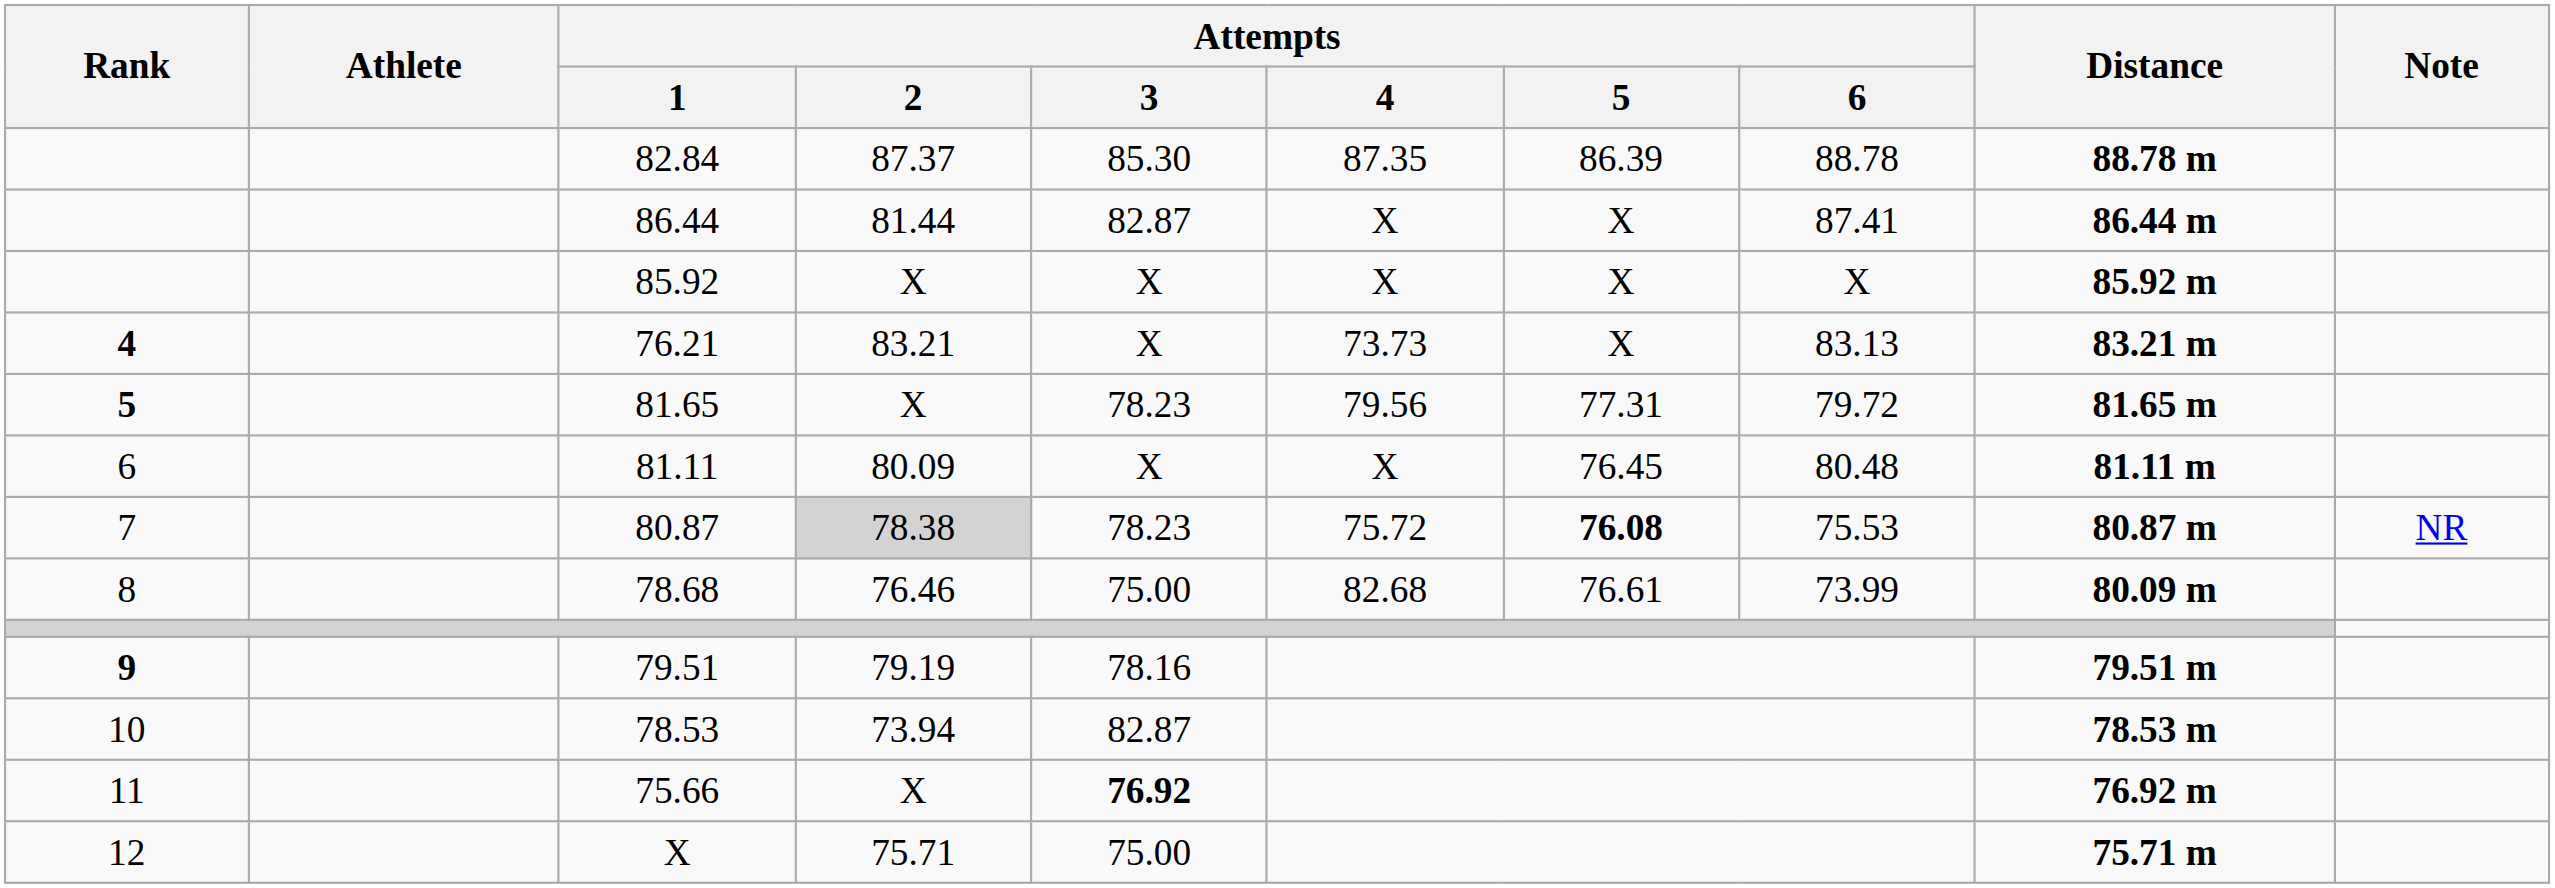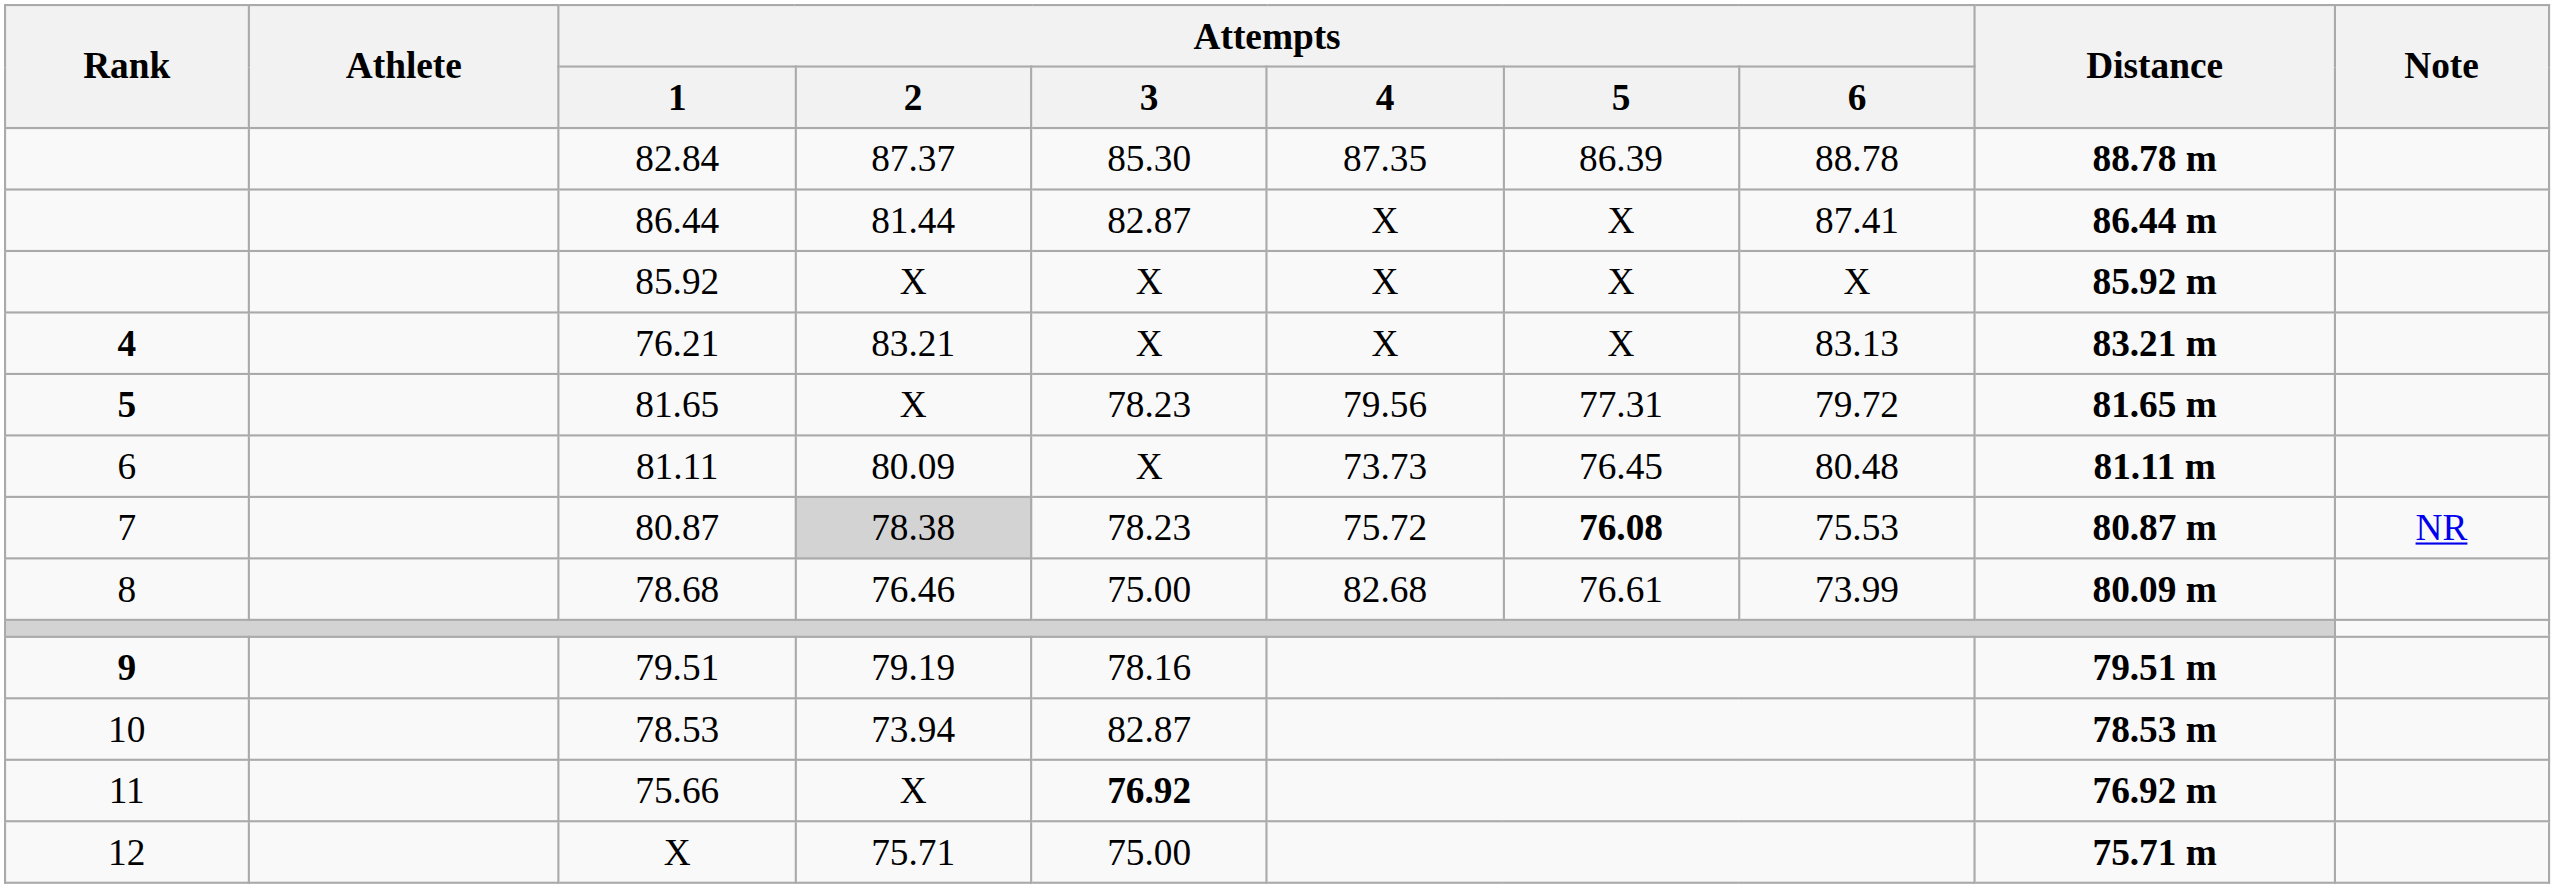 <table class="wikitable" style=" text-align:center; font-size:110%;" width="95%">
 <tr>
 <th rowspan="2">Rank</th>
 <th rowspan="2">Athlete</th>
 <th colspan="6">Attempts</th>
 <th rowspan="2">Distance</th>
 <th rowspan="2">Note</th>
 </tr>
 <tr>
 <th>1</th>
 <th>2</th>
 <th>3</th>
 <th>4</th>
 <th>5</th>
 <th>6</th>
 </tr>
 <tr>
 <td></td>
 <td align=left></td>
 <td>82.84</td>
 <td>87.37</td>
 <td>85.30</td>
 <td>87.35</td>
 <td>86.39</td>
 <td>88.78</td>
 <td><strong>88.78 m </strong></td>
 <td></td>
 </tr>
 <tr>
 <td></td>
 <td align=left></td>
 <td>86.44</td>
 <td>81.44</td>
 <td>82.87</td>
 <td>X</td>
 <td>X</td>
 <td>87.41</td>
 <td><strong>86.44 m </strong></td>
 <td></td>
 </tr>
 <tr>
 <td></td>
 <td align=left></td>
 <td>85.92</td>
 <td>X</td>
 <td>X</td>
 <td>X</td>
 <td>X</td>
 <td>X</td>
 <td><strong>85.92 m </strong></td>
 <td></td>
 </tr>
 <tr>
 <td><strong>4</strong></td>
 <td align=left></td>
 <td>76.21</td>
 <td>83.21</td>
 <td>X</td>
-<td>73.73</td>
+<td>X</td>
 <td>X</td>
 <td>83.13</td>
 <td><strong>83.21 m </strong></td>
 <td></td>
 </tr>
 <tr>
 <td><strong>5</strong></td>
 <td align=left></td>
 <td>81.65</td>
 <td>X</td>
 <td>78.23</td>
 <td>79.56</td>
 <td>77.31</td>
 <td>79.72</td>
 <td><strong>81.65 m </strong></td>
 <td></td>
 </tr>
 <tr>
 <td>6</td>
 <td align=left></td>
 <td>81.11</td>
 <td>80.09</td>
 <td>X</td>
-<td>X</td>
+<td>73.73</td>
 <td>76.45</td>
 <td>80.48</td>
 <td><strong>81.11 m </strong></td>
 <td></td>
 </tr>
 <tr>
 <td>7</td>
 <td align=left></td>
 <td>80.87</td>
 <td style="background: lightgrey;">78.38</td>
 <td>78.23</td>
 <td>75.72</td>
 <td><strong>76.08</strong></td>
 <td>75.53</td>
 <td><strong>80.87 m </strong></td>
 <td><a href='#'>NR</a></td>
 </tr>
 <tr>
 <td>8</td>
 <td align=left></td>
 <td>78.68</td>
 <td>76.46</td>
 <td>75.00</td>
 <td>82.68</td>
 <td>76.61</td>
 <td>73.99</td>
 <td><strong>80.09 m </strong></td>
 <td></td>
 </tr>
 <tr>
 <td colspan=9 bgcolor=lightgray></td>
 </tr>
 <tr>
 <td><strong>9</strong></td>
 <td align=left></td>
 <td>79.51</td>
 <td>79.19</td>
 <td>78.16</td>
 <td colspan=3></td>
 <td><strong>79.51 m </strong></td>
 <td></td>
 </tr>
 <tr>
 <td>10</td>
 <td align=left></td>
 <td>78.53</td>
 <td>73.94</td>
 <td>82.87</td>
 <td colspan=3></td>
 <td><strong>78.53 m  </strong></td>
 <td></td>
 </tr>
 <tr>
 <td>11</td>
 <td align=left></td>
 <td>75.66</td>
 <td>X</td>
 <td><strong>76.92</strong></td>
 <td colspan=3></td>
 <td><strong>76.92 m  </strong></td>
 <td></td>
 </tr>
 <tr>
 <td>12</td>
 <td align=left></td>
 <td>X</td>
 <td>75.71</td>
 <td>75.00</td>
 <td colspan=3></td>
 <td><strong>75.71 m </strong></td>
 <td></td>
 </tr>
 </table>
